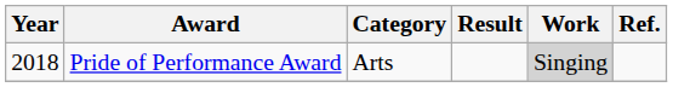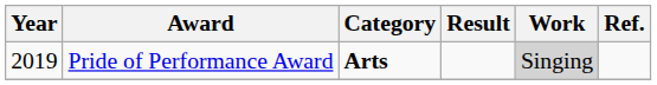 <table class="wikitable">
 <tr>
 <th>Year</th>
 <th>Award</th>
 <th>Category</th>
 <th>Result</th>
 <th>Work</th>
 <th>Ref.</th>
 </tr>
 <tr>
-<td>2018</td>
+<td>2019</td>
 <td><a href='#'>Pride of Performance Award</a></td>
-<td>Arts</td>
+<td><strong>Arts</strong></td>
 <td></td>
 <td style="background: lightgrey;">Singing</td>
 <td></td>
 </tr>
 <tr>
 </tr>
 </table>
